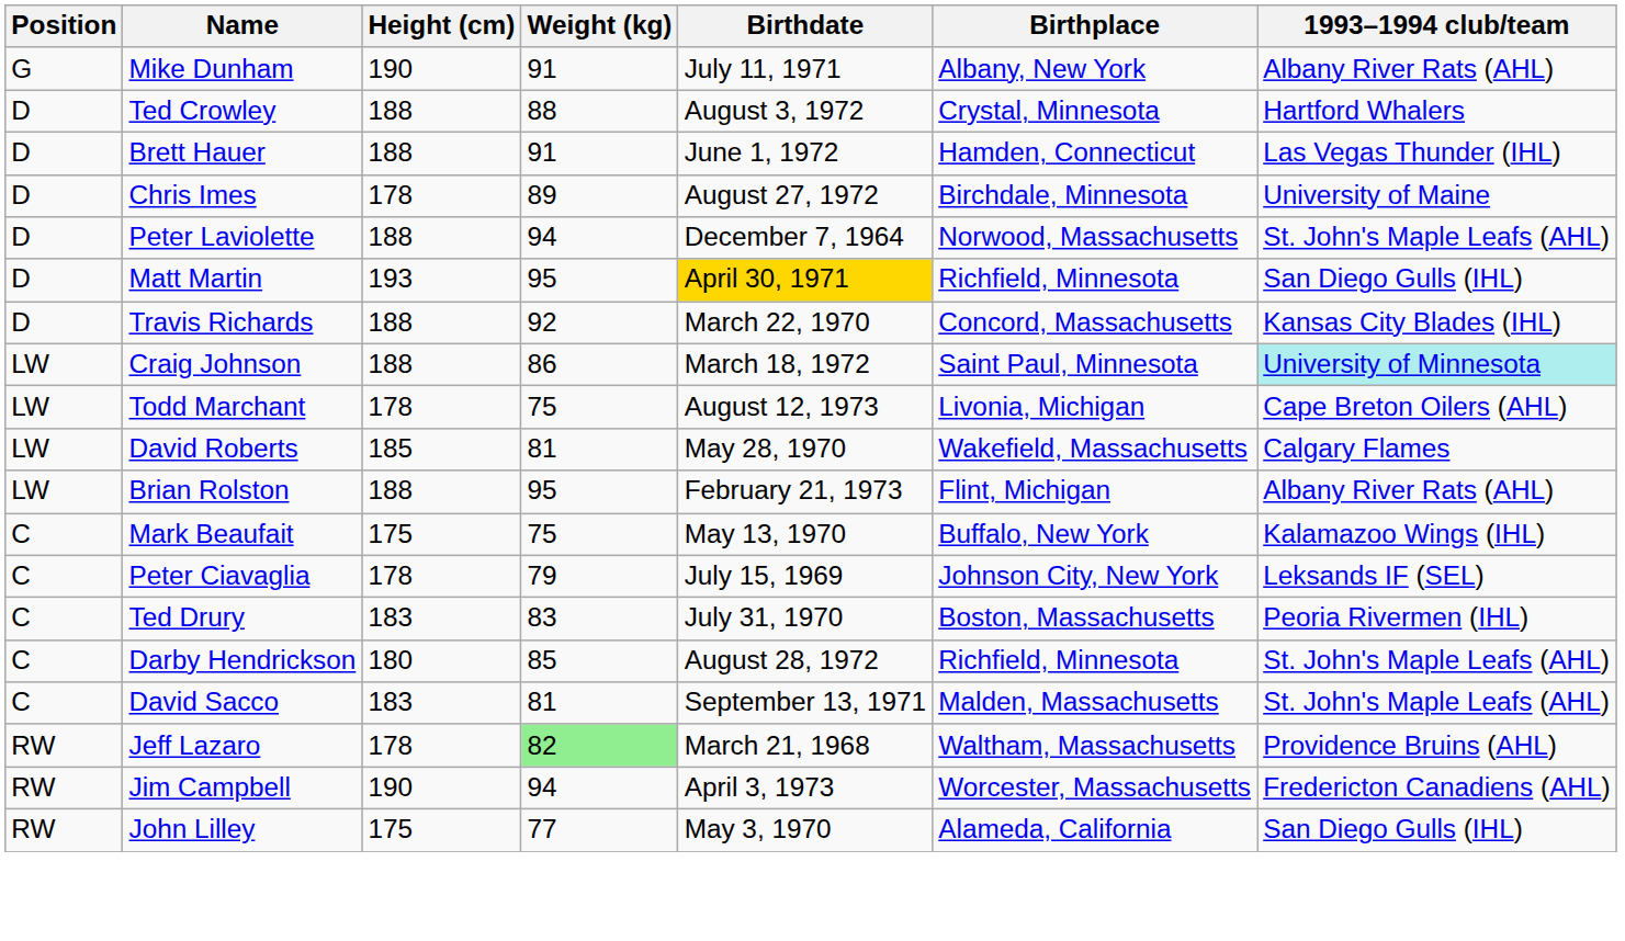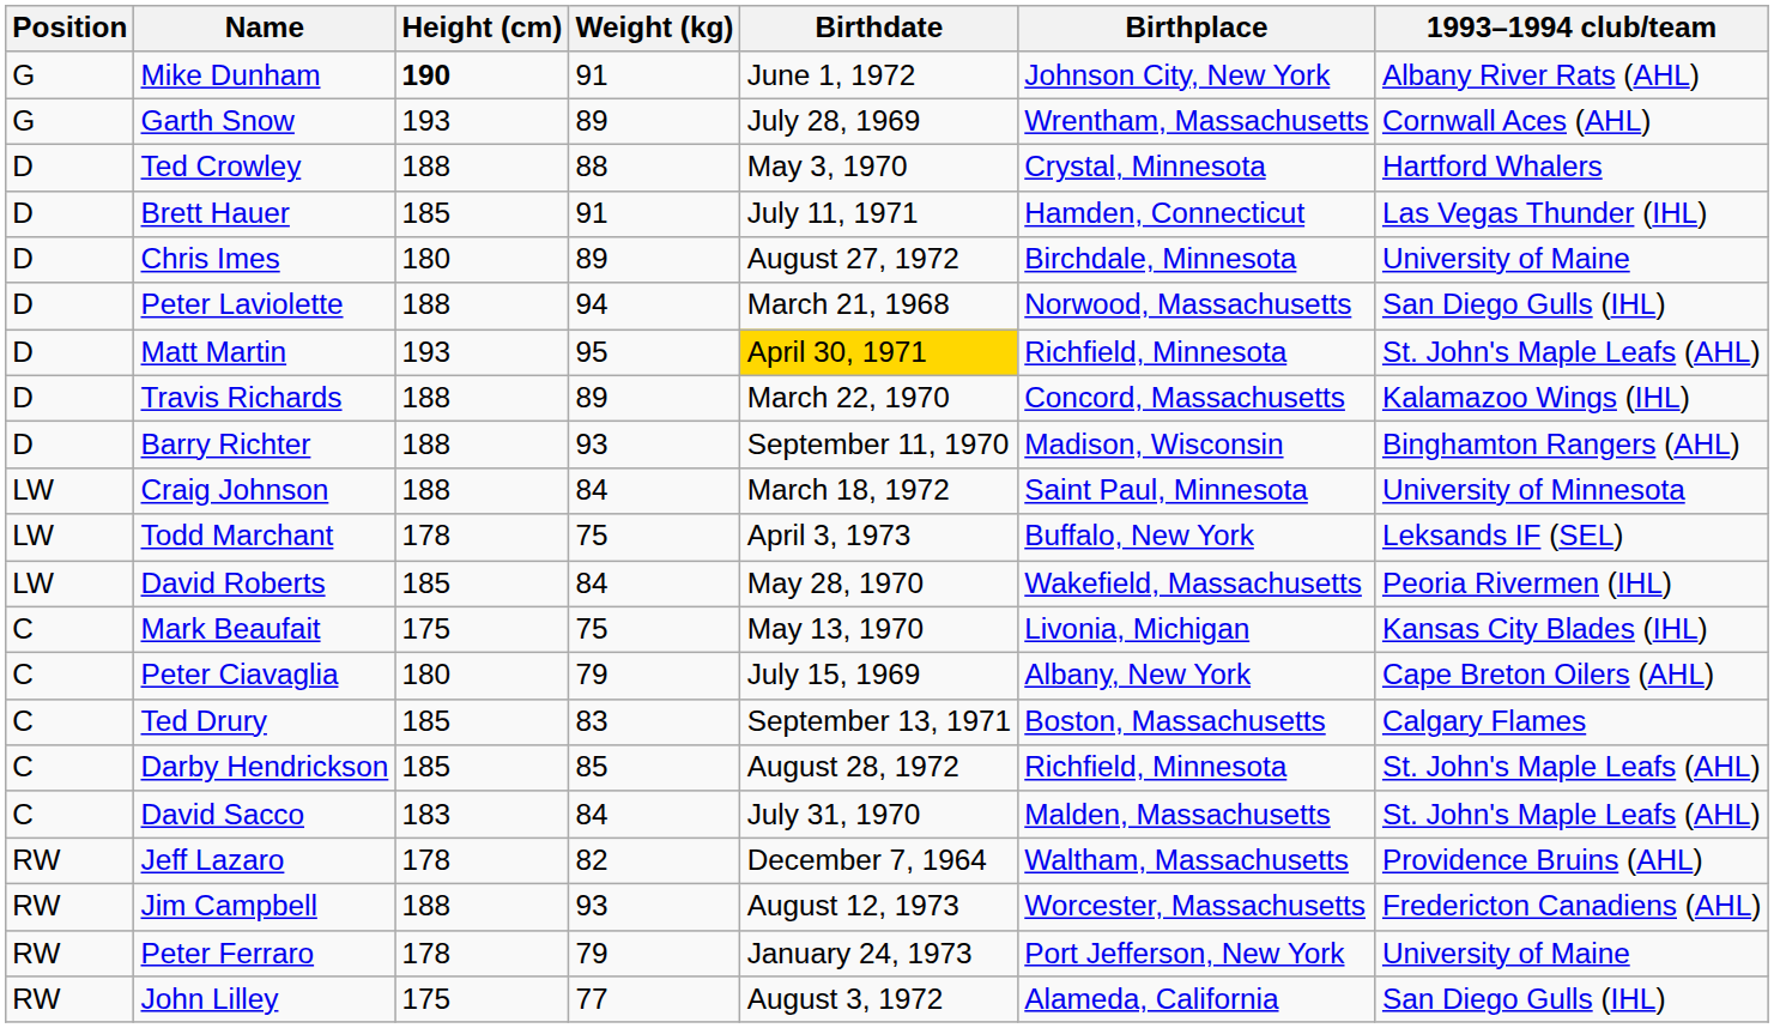 <table class="wikitable sortable">
 <tr>
 <th>Position</th>
 <th>Name</th>
 <th>Height (cm)</th>
 <th>Weight (kg)</th>
 <th>Birthdate</th>
 <th>Birthplace</th>
 <th>1993–1994 club/team</th>
 </tr>
 <tr>
 <td>G</td>
 <td><a href='#'>Mike Dunham</a></td>
-<td>190</td>
+<td><strong>190</strong></td>
 <td>91</td>
-<td>July 11, 1971</td>
-<td><a href='#'>Albany, New York</a></td>
+<td>June 1, 1972</td>
+<td><a href='#'>Johnson City, New York</a></td>
 <td><a href='#'>Albany River Rats</a> (<a href='#'>AHL</a>)</td>
+</tr>
+<tr>
+<td>G</td>
+<td><a href='#'>Garth Snow</a></td>
+<td>193</td>
+<td>89</td>
+<td>July 28, 1969</td>
+<td><a href='#'>Wrentham, Massachusetts</a></td>
+<td><a href='#'>Cornwall Aces</a> (<a href='#'>AHL</a>)</td>
 </tr>
 <tr>
 <td>D</td>
 <td><a href='#'>Ted Crowley</a></td>
 <td>188</td>
 <td>88</td>
-<td>August 3, 1972</td>
+<td>May 3, 1970</td>
 <td><a href='#'>Crystal, Minnesota</a></td>
 <td><a href='#'>Hartford Whalers</a></td>
 </tr>
 <tr>
 <td>D</td>
 <td><a href='#'>Brett Hauer</a></td>
-<td>188</td>
+<td>185</td>
 <td>91</td>
-<td>June 1, 1972</td>
+<td>July 11, 1971</td>
 <td><a href='#'>Hamden, Connecticut</a></td>
 <td><a href='#'>Las Vegas Thunder</a> (<a href='#'>IHL</a>)</td>
 </tr>
 <tr>
 <td>D</td>
 <td><a href='#'>Chris Imes</a></td>
-<td>178</td>
+<td>180</td>
 <td>89</td>
 <td>August 27, 1972</td>
 <td><a href='#'>Birchdale, Minnesota</a></td>
 <td><a href='#'>University of Maine</a></td>
 </tr>
 <tr>
 <td>D</td>
 <td><a href='#'>Peter Laviolette</a></td>
 <td>188</td>
 <td>94</td>
-<td>December 7, 1964</td>
+<td>March 21, 1968</td>
 <td><a href='#'>Norwood, Massachusetts</a></td>
-<td><a href='#'>St. John's Maple Leafs</a> (<a href='#'>AHL</a>)</td>
+<td><a href='#'>San Diego Gulls</a> (<a href='#'>IHL</a>)</td>
 </tr>
 <tr>
 <td>D</td>
 <td><a href='#'>Matt Martin</a></td>
 <td>193</td>
 <td>95</td>
 <td style="background: gold;">April 30, 1971</td>
 <td><a href='#'>Richfield, Minnesota</a></td>
-<td><a href='#'>San Diego Gulls</a> (<a href='#'>IHL</a>)</td>
+<td><a href='#'>St. John's Maple Leafs</a> (<a href='#'>AHL</a>)</td>
 </tr>
 <tr>
 <td>D</td>
 <td><a href='#'>Travis Richards</a></td>
 <td>188</td>
-<td>92</td>
+<td>89</td>
 <td>March 22, 1970</td>
 <td><a href='#'>Concord, Massachusetts</a></td>
-<td><a href='#'>Kansas City Blades</a> (<a href='#'>IHL</a>)</td>
+<td><a href='#'>Kalamazoo Wings</a> (<a href='#'>IHL</a>)</td>
+</tr>
+<tr>
+<td>D</td>
+<td><a href='#'>Barry Richter</a></td>
+<td>188</td>
+<td>93</td>
+<td>September 11, 1970</td>
+<td><a href='#'>Madison, Wisconsin</a></td>
+<td><a href='#'>Binghamton Rangers</a> (<a href='#'>AHL</a>)</td>
 </tr>
 <tr>
 <td>LW</td>
 <td><a href='#'>Craig Johnson</a></td>
 <td>188</td>
-<td>86</td>
+<td>84</td>
 <td>March 18, 1972</td>
 <td><a href='#'>Saint Paul, Minnesota</a></td>
-<td style="background: paleturquoise;"><a href='#'>University of Minnesota</a></td>
+<td><a href='#'>University of Minnesota</a></td>
 </tr>
 <tr>
 <td>LW</td>
 <td><a href='#'>Todd Marchant</a></td>
 <td>178</td>
 <td>75</td>
-<td>August 12, 1973</td>
-<td><a href='#'>Livonia, Michigan</a></td>
-<td><a href='#'>Cape Breton Oilers</a> (<a href='#'>AHL</a>)</td>
+<td>April 3, 1973</td>
+<td><a href='#'>Buffalo, New York</a></td>
+<td><a href='#'>Leksands IF</a> (<a href='#'>SEL</a>)</td>
 </tr>
 <tr>
 <td>LW</td>
 <td><a href='#'>David Roberts</a></td>
 <td>185</td>
-<td>81</td>
+<td>84</td>
 <td>May 28, 1970</td>
 <td><a href='#'>Wakefield, Massachusetts</a></td>
-<td><a href='#'>Calgary Flames</a></td>
-</tr>
-<tr>
-<td>LW</td>
-<td><a href='#'>Brian Rolston</a></td>
-<td>188</td>
-<td>95</td>
-<td>February 21, 1973</td>
-<td><a href='#'>Flint, Michigan</a></td>
-<td><a href='#'>Albany River Rats</a> (<a href='#'>AHL</a>)</td>
+<td><a href='#'>Peoria Rivermen</a> (<a href='#'>IHL</a>)</td>
 </tr>
 <tr>
 <td>C</td>
 <td><a href='#'>Mark Beaufait</a></td>
 <td>175</td>
 <td>75</td>
 <td>May 13, 1970</td>
-<td><a href='#'>Buffalo, New York</a></td>
-<td><a href='#'>Kalamazoo Wings</a> (<a href='#'>IHL</a>)</td>
+<td><a href='#'>Livonia, Michigan</a></td>
+<td><a href='#'>Kansas City Blades</a> (<a href='#'>IHL</a>)</td>
 </tr>
 <tr>
 <td>C</td>
 <td><a href='#'>Peter Ciavaglia</a></td>
-<td>178</td>
+<td>180</td>
 <td>79</td>
 <td>July 15, 1969</td>
-<td><a href='#'>Johnson City, New York</a></td>
-<td><a href='#'>Leksands IF</a> (<a href='#'>SEL</a>)</td>
+<td><a href='#'>Albany, New York</a></td>
+<td><a href='#'>Cape Breton Oilers</a> (<a href='#'>AHL</a>)</td>
 </tr>
 <tr>
 <td>C</td>
 <td><a href='#'>Ted Drury</a></td>
-<td>183</td>
+<td>185</td>
 <td>83</td>
-<td>July 31, 1970</td>
+<td>September 13, 1971</td>
 <td><a href='#'>Boston, Massachusetts</a></td>
-<td><a href='#'>Peoria Rivermen</a> (<a href='#'>IHL</a>)</td>
+<td><a href='#'>Calgary Flames</a></td>
 </tr>
 <tr>
 <td>C</td>
 <td><a href='#'>Darby Hendrickson</a></td>
-<td>180</td>
+<td>185</td>
 <td>85</td>
 <td>August 28, 1972</td>
 <td><a href='#'>Richfield, Minnesota</a></td>
 <td><a href='#'>St. John's Maple Leafs</a> (<a href='#'>AHL</a>)</td>
 </tr>
 <tr>
 <td>C</td>
 <td><a href='#'>David Sacco</a></td>
 <td>183</td>
-<td>81</td>
-<td>September 13, 1971</td>
+<td>84</td>
+<td>July 31, 1970</td>
 <td><a href='#'>Malden, Massachusetts</a></td>
 <td><a href='#'>St. John's Maple Leafs</a> (<a href='#'>AHL</a>)</td>
 </tr>
 <tr>
 <td>RW</td>
 <td><a href='#'>Jeff Lazaro</a></td>
 <td>178</td>
-<td style="background: lightgreen;">82</td>
-<td>March 21, 1968</td>
+<td>82</td>
+<td>December 7, 1964</td>
 <td><a href='#'>Waltham, Massachusetts</a></td>
 <td><a href='#'>Providence Bruins</a> (<a href='#'>AHL</a>)</td>
 </tr>
 <tr>
 <td>RW</td>
 <td><a href='#'>Jim Campbell</a></td>
-<td>190</td>
-<td>94</td>
-<td>April 3, 1973</td>
+<td>188</td>
+<td>93</td>
+<td>August 12, 1973</td>
 <td><a href='#'>Worcester, Massachusetts</a></td>
 <td><a href='#'>Fredericton Canadiens</a> (<a href='#'>AHL</a>)</td>
+</tr>
+<tr>
+<td>RW</td>
+<td><a href='#'>Peter Ferraro</a></td>
+<td>178</td>
+<td>79</td>
+<td>January 24, 1973</td>
+<td><a href='#'>Port Jefferson, New York</a></td>
+<td><a href='#'>University of Maine</a></td>
 </tr>
 <tr>
 <td>RW</td>
 <td><a href='#'>John Lilley</a></td>
 <td>175</td>
 <td>77</td>
-<td>May 3, 1970</td>
+<td>August 3, 1972</td>
 <td><a href='#'>Alameda, California</a></td>
 <td><a href='#'>San Diego Gulls</a> (<a href='#'>IHL</a>)</td>
 </tr>
 </table>
